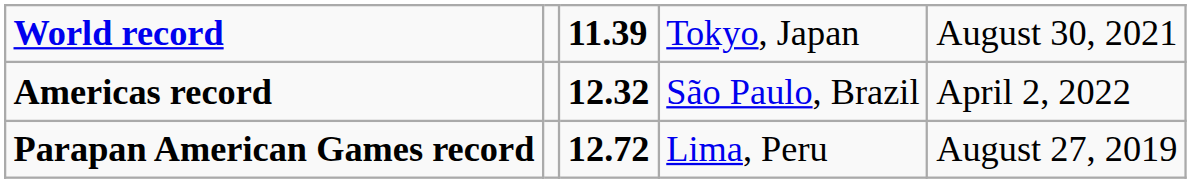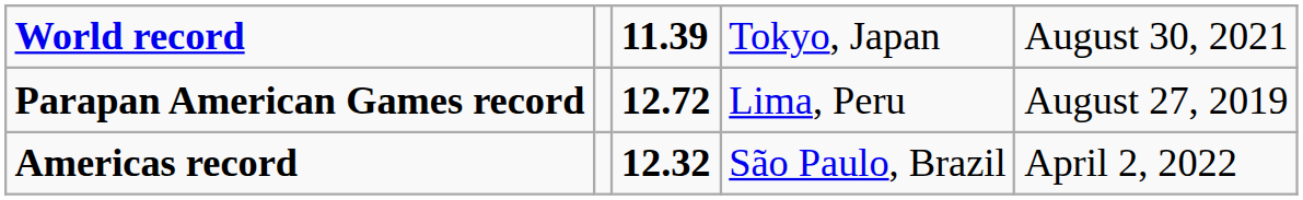 <table class="wikitable">
 <tr>
 <td><strong><a href='#'>World record</a></strong></td>
 <td></td>
 <td><strong>11.39</strong></td>
 <td><a href='#'>Tokyo</a>, Japan</td>
 <td>August 30, 2021</td>
 </tr>
 <tr>
+<td><strong>Parapan American Games record</strong></td>
+<td></td>
+<td><strong>12.72</strong></td>
+<td><a href='#'>Lima</a>, Peru</td>
+<td>August 27, 2019</td>
+</tr>
+<tr>
 <td><strong>Americas record</strong></td>
 <td></td>
 <td><strong>12.32</strong></td>
 <td><a href='#'>São Paulo</a>, Brazil</td>
 <td>April 2, 2022</td>
 </tr>
-<tr>
-<td><strong>Parapan American Games record</strong></td>
-<td></td>
-<td><strong>12.72</strong></td>
-<td><a href='#'>Lima</a>, Peru</td>
-<td>August 27, 2019</td>
-</tr>
 </table>
